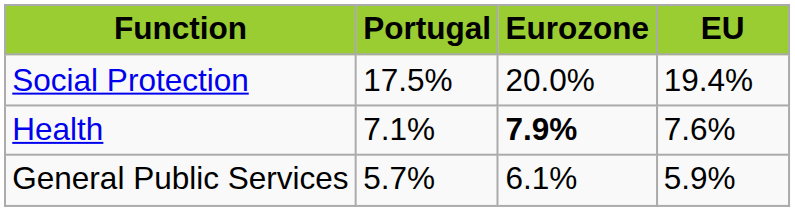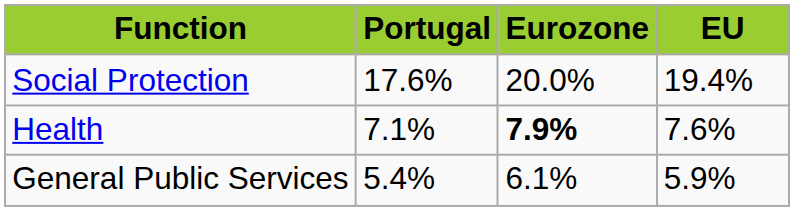 <table class= "wikitable sortable toccolours">
 <tr>
 <th style="background:#9acd32; color:black;">Function</th>
 <th style="background:#9acd32; color:black;" width="60px">Portugal</th>
 <th style="background:#9acd32; color:black;" width="60px">Eurozone</th>
 <th style="background:#9acd32; color:black;" width="60px">EU</th>
 </tr>
 <tr>
 <td><a href='#'>Social Protection</a></td>
-<td>17.5%</td>
+<td>17.6%</td>
 <td>20.0%</td>
 <td>19.4%</td>
 </tr>
 <tr>
 <td><a href='#'>Health</a></td>
 <td>7.1%</td>
 <td><strong>7.9%</strong></td>
 <td>7.6%</td>
 </tr>
 <tr>
 <td>General Public Services</td>
-<td>5.7%</td>
+<td>5.4%</td>
 <td>6.1%</td>
 <td>5.9%</td>
 </tr>
 </table>
